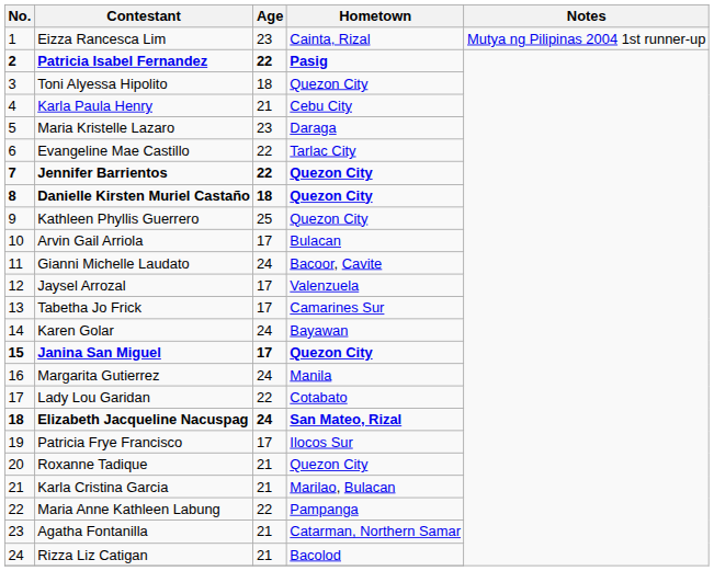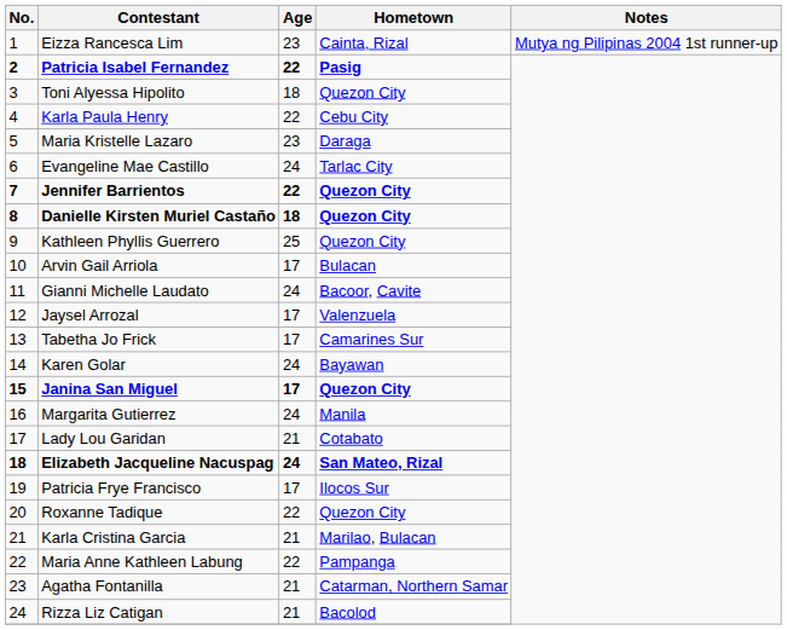 <table class="wikitable sortable" style="font-size:95%;">
 <tr>
 <th>No.</th>
 <th>Contestant</th>
 <th>Age</th>
 <th>Hometown</th>
 <th>Notes</th>
 </tr>
 <tr>
 <td>1</td>
 <td>Eizza Rancesca Lim</td>
 <td>23</td>
 <td><a href='#'>Cainta, Rizal</a></td>
 <td><a href='#'>Mutya ng Pilipinas 2004</a> 1st runner-up</td>
 </tr>
 <tr>
 <td><strong>2</strong></td>
 <td><strong><a href='#'>Patricia Isabel Fernandez</a></strong></td>
 <td><strong>22</strong></td>
 <td><strong><a href='#'>Pasig</a></strong></td>
 </tr>
 <tr>
 <td>3</td>
 <td>Toni Alyessa Hipolito</td>
 <td>18</td>
 <td><a href='#'>Quezon City</a></td>
 </tr>
 <tr>
 <td>4</td>
 <td><a href='#'>Karla Paula Henry</a></td>
-<td>21</td>
+<td>22</td>
 <td><a href='#'>Cebu City</a></td>
 </tr>
 <tr>
 <td>5</td>
 <td>Maria Kristelle Lazaro</td>
 <td>23</td>
 <td><a href='#'>Daraga</a></td>
 </tr>
 <tr>
 <td>6</td>
 <td>Evangeline Mae Castillo</td>
-<td>22</td>
+<td>24</td>
 <td><a href='#'>Tarlac City</a></td>
 </tr>
 <tr>
 <td><strong>7</strong></td>
 <td><strong>Jennifer Barrientos</strong></td>
 <td><strong>22</strong></td>
 <td><strong><a href='#'>Quezon City</a></strong></td>
 </tr>
 <tr>
 <td><strong>8</strong></td>
 <td><strong>Danielle Kirsten Muriel Castaño</strong></td>
 <td><strong>18</strong></td>
 <td><strong><a href='#'>Quezon City</a></strong></td>
 </tr>
 <tr>
 <td>9</td>
 <td>Kathleen Phyllis Guerrero</td>
 <td>25</td>
 <td><a href='#'>Quezon City</a></td>
 </tr>
 <tr>
 <td>10</td>
 <td>Arvin Gail Arriola</td>
 <td>17</td>
 <td><a href='#'>Bulacan</a></td>
 </tr>
 <tr>
 <td>11</td>
 <td>Gianni Michelle Laudato</td>
 <td>24</td>
 <td><a href='#'>Bacoor</a>, <a href='#'>Cavite</a></td>
 </tr>
 <tr>
 <td>12</td>
 <td>Jaysel Arrozal</td>
 <td>17</td>
 <td><a href='#'>Valenzuela</a></td>
 </tr>
 <tr>
 <td>13</td>
 <td>Tabetha Jo Frick</td>
 <td>17</td>
 <td><a href='#'>Camarines Sur</a></td>
 </tr>
 <tr>
 <td>14</td>
 <td>Karen Golar</td>
 <td>24</td>
 <td><a href='#'>Bayawan</a></td>
 </tr>
 <tr>
 <td><strong>15</strong></td>
 <td><strong><a href='#'>Janina San Miguel</a></strong></td>
 <td><strong>17</strong></td>
 <td><strong><a href='#'>Quezon City</a></strong></td>
 </tr>
 <tr>
 <td>16</td>
 <td>Margarita Gutierrez</td>
 <td>24</td>
 <td><a href='#'>Manila</a></td>
 </tr>
 <tr>
 <td>17</td>
 <td>Lady Lou Garidan</td>
-<td>22</td>
+<td>21</td>
 <td><a href='#'>Cotabato</a></td>
 </tr>
 <tr>
 <td><strong>18</strong></td>
 <td><strong>Elizabeth Jacqueline Nacuspag</strong></td>
 <td><strong>24</strong></td>
 <td><strong><a href='#'>San Mateo, Rizal</a></strong></td>
 </tr>
 <tr>
 <td>19</td>
 <td>Patricia Frye Francisco</td>
 <td>17</td>
 <td><a href='#'>Ilocos Sur</a></td>
 </tr>
 <tr>
 <td>20</td>
 <td>Roxanne Tadique</td>
-<td>21</td>
+<td>22</td>
 <td><a href='#'>Quezon City</a></td>
 </tr>
 <tr>
 <td>21</td>
 <td>Karla Cristina Garcia</td>
 <td>21</td>
 <td><a href='#'>Marilao</a>, <a href='#'>Bulacan</a></td>
 </tr>
 <tr>
 <td>22</td>
 <td>Maria Anne Kathleen Labung</td>
 <td>22</td>
 <td><a href='#'>Pampanga</a></td>
 </tr>
 <tr>
 <td>23</td>
 <td>Agatha Fontanilla</td>
 <td>21</td>
 <td><a href='#'>Catarman, Northern Samar</a></td>
 </tr>
 <tr>
 <td>24</td>
 <td>Rizza Liz Catigan</td>
 <td>21</td>
 <td><a href='#'>Bacolod</a></td>
 </tr>
 <tr>
 </tr>
 </table>
